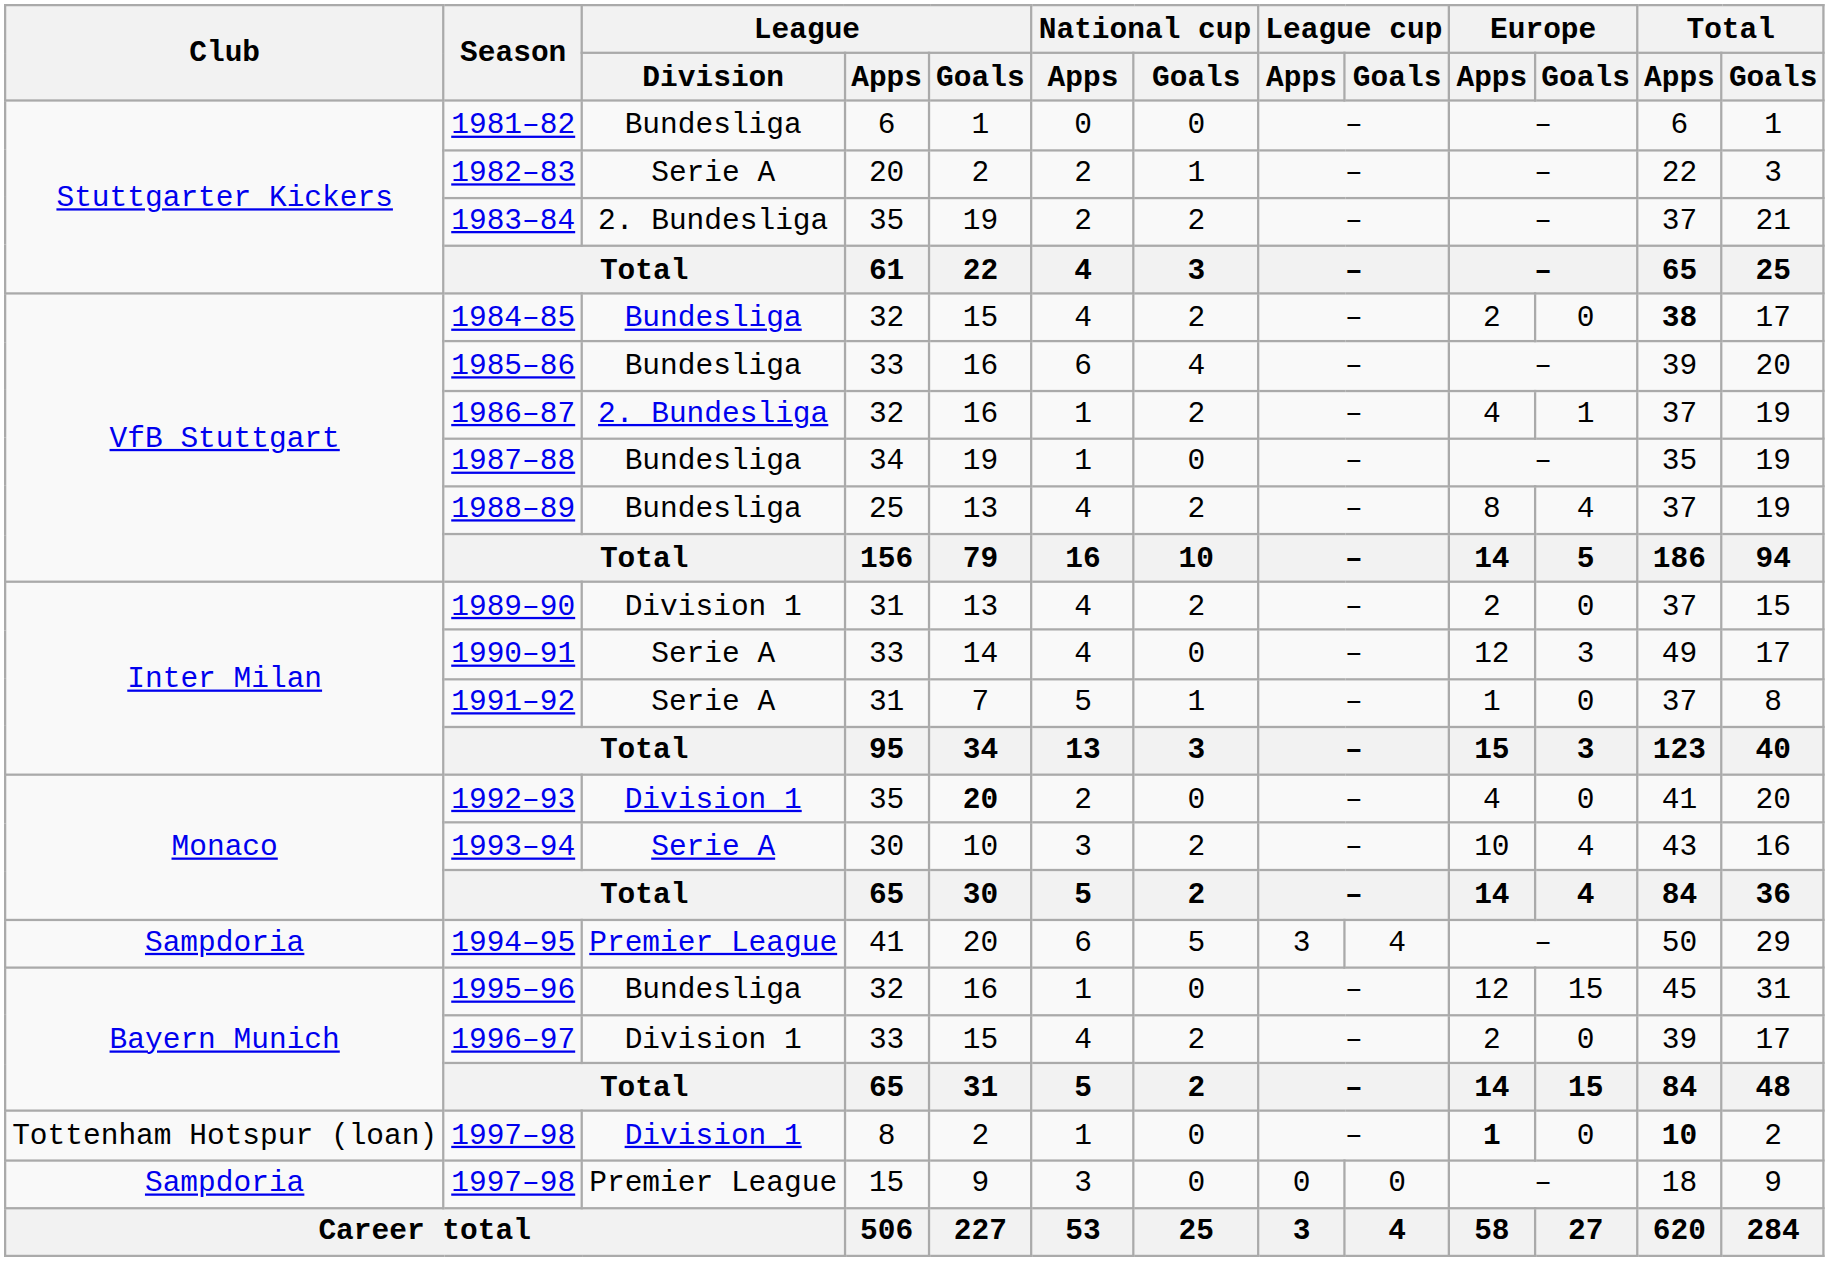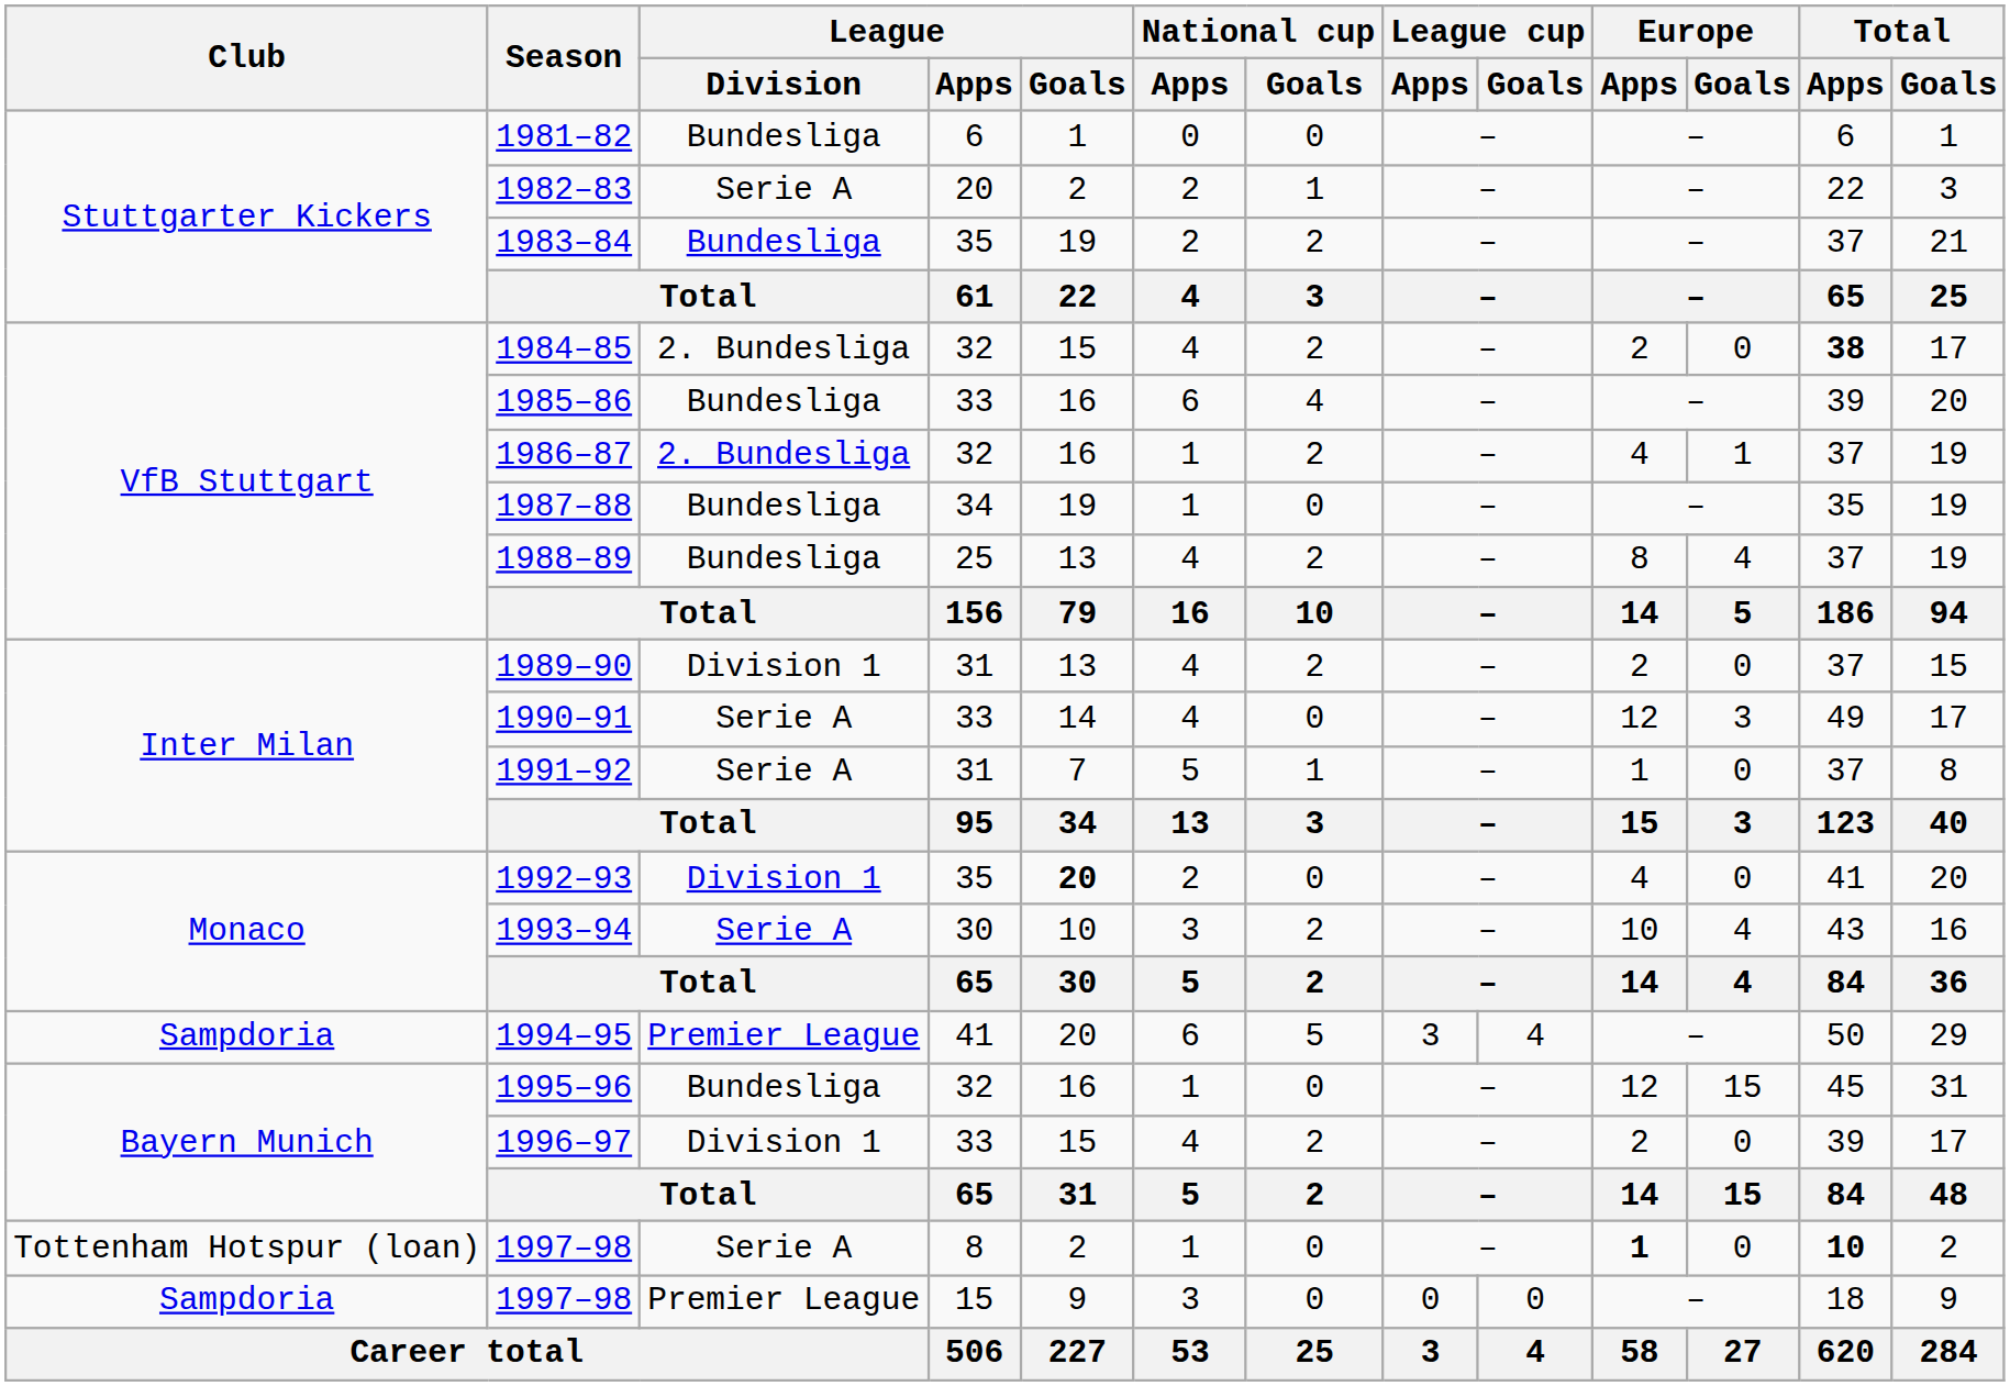 <table class=wikitable style=text-align:center>
 <tr>
 <th rowspan="2">Club</th>
 <th rowspan="2">Season</th>
 <th colspan="3">League</th>
 <th colspan="2">National cup</th>
 <th colspan="2">League cup</th>
 <th colspan="2">Europe</th>
 <th colspan="2">Total</th>
 </tr>
 <tr>
 <th>Division</th>
 <th>Apps</th>
 <th>Goals</th>
 <th>Apps</th>
 <th>Goals</th>
 <th>Apps</th>
 <th>Goals</th>
 <th>Apps</th>
 <th>Goals</th>
 <th>Apps</th>
 <th>Goals</th>
 </tr>
 <tr>
 <td rowspan="4"><a href='#'>Stuttgarter Kickers</a></td>
 <td><a href='#'>1981–82</a></td>
 <td>Bundesliga</td>
 <td>6</td>
 <td>1</td>
 <td>0</td>
 <td>0</td>
 <td colspan="2">–</td>
 <td colspan="2">–</td>
 <td>6</td>
 <td>1</td>
 </tr>
 <tr>
 <td><a href='#'>1982–83</a></td>
 <td>Serie A</td>
 <td>20</td>
 <td>2</td>
 <td>2</td>
 <td>1</td>
 <td colspan="2">–</td>
 <td colspan="2">–</td>
 <td>22</td>
 <td>3</td>
 </tr>
 <tr>
 <td><a href='#'>1983–84</a></td>
-<td>2. Bundesliga</td>
+<td><a href='#'>Bundesliga</a></td>
 <td>35</td>
 <td>19</td>
 <td>2</td>
 <td>2</td>
 <td colspan="2">–</td>
 <td colspan="2">–</td>
 <td>37</td>
 <td>21</td>
 </tr>
 <tr>
 <th colspan="2">Total</th>
 <th>61</th>
 <th>22</th>
 <th>4</th>
 <th>3</th>
 <th colspan="2">–</th>
 <th colspan="2">–</th>
 <th>65</th>
 <th>25</th>
 </tr>
 <tr>
 <td rowspan="6"><a href='#'>VfB Stuttgart</a></td>
 <td><a href='#'>1984–85</a></td>
-<td><a href='#'>Bundesliga</a></td>
+<td>2. Bundesliga</td>
 <td>32</td>
 <td>15</td>
 <td>4</td>
 <td>2</td>
 <td colspan="2">–</td>
 <td>2</td>
 <td>0</td>
 <td><strong>38</strong></td>
 <td>17</td>
 </tr>
 <tr>
 <td><a href='#'>1985–86</a></td>
 <td>Bundesliga</td>
 <td>33</td>
 <td>16</td>
 <td>6</td>
 <td>4</td>
 <td colspan="2">–</td>
 <td colspan="2">–</td>
 <td>39</td>
 <td>20</td>
 </tr>
 <tr>
 <td><a href='#'>1986–87</a></td>
 <td><a href='#'>2. Bundesliga</a></td>
 <td>32</td>
 <td>16</td>
 <td>1</td>
 <td>2</td>
 <td colspan="2">–</td>
 <td>4</td>
 <td>1</td>
 <td>37</td>
 <td>19</td>
 </tr>
 <tr>
 <td><a href='#'>1987–88</a></td>
 <td>Bundesliga</td>
 <td>34</td>
 <td>19</td>
 <td>1</td>
 <td>0</td>
 <td colspan="2">–</td>
 <td colspan="2">–</td>
 <td>35</td>
 <td>19</td>
 </tr>
 <tr>
 <td><a href='#'>1988–89</a></td>
 <td>Bundesliga</td>
 <td>25</td>
 <td>13</td>
 <td>4</td>
 <td>2</td>
 <td colspan="2">–</td>
 <td>8</td>
 <td>4</td>
 <td>37</td>
 <td>19</td>
 </tr>
 <tr>
 <th colspan="2">Total</th>
 <th>156</th>
 <th>79</th>
 <th>16</th>
 <th>10</th>
 <th colspan="2">–</th>
 <th>14</th>
 <th>5</th>
 <th>186</th>
 <th>94</th>
 </tr>
 <tr>
 <td rowspan="4"><a href='#'>Inter Milan</a></td>
 <td><a href='#'>1989–90</a></td>
 <td>Division 1</td>
 <td>31</td>
 <td>13</td>
 <td>4</td>
 <td>2</td>
 <td colspan="2">–</td>
 <td>2</td>
 <td>0</td>
 <td>37</td>
 <td>15</td>
 </tr>
 <tr>
 <td><a href='#'>1990–91</a></td>
 <td>Serie A</td>
 <td>33</td>
 <td>14</td>
 <td>4</td>
 <td>0</td>
 <td colspan="2">–</td>
 <td>12</td>
 <td>3</td>
 <td>49</td>
 <td>17</td>
 </tr>
 <tr>
 <td><a href='#'>1991–92</a></td>
 <td>Serie A</td>
 <td>31</td>
 <td>7</td>
 <td>5</td>
 <td>1</td>
 <td colspan="2">–</td>
 <td>1</td>
 <td>0</td>
 <td>37</td>
 <td>8</td>
 </tr>
 <tr>
 <th colspan="2">Total</th>
 <th>95</th>
 <th>34</th>
 <th>13</th>
 <th>3</th>
 <th colspan="2">–</th>
 <th>15</th>
 <th>3</th>
 <th>123</th>
 <th>40</th>
 </tr>
 <tr>
 <td rowspan="3"><a href='#'>Monaco</a></td>
 <td><a href='#'>1992–93</a></td>
 <td><a href='#'>Division 1</a></td>
 <td>35</td>
 <td><strong>20</strong></td>
 <td>2</td>
 <td>0</td>
 <td colspan="2">–</td>
 <td>4</td>
 <td>0</td>
 <td>41</td>
 <td>20</td>
 </tr>
 <tr>
 <td><a href='#'>1993–94</a></td>
 <td><a href='#'>Serie A</a></td>
 <td>30</td>
 <td>10</td>
 <td>3</td>
 <td>2</td>
 <td colspan="2">–</td>
 <td>10</td>
 <td>4</td>
 <td>43</td>
 <td>16</td>
 </tr>
 <tr>
 <th colspan="2">Total</th>
 <th>65</th>
 <th>30</th>
 <th>5</th>
 <th>2</th>
 <th colspan="2">–</th>
 <th>14</th>
 <th>4</th>
 <th>84</th>
 <th>36</th>
 </tr>
 <tr>
 <td><a href='#'>Sampdoria</a></td>
 <td><a href='#'>1994–95</a></td>
 <td><a href='#'>Premier League</a></td>
 <td>41</td>
 <td>20</td>
 <td>6</td>
 <td>5</td>
 <td>3</td>
 <td>4</td>
 <td colspan="2">–</td>
 <td>50</td>
 <td>29</td>
 </tr>
 <tr>
 <td rowspan="3"><a href='#'>Bayern Munich</a></td>
 <td><a href='#'>1995–96</a></td>
 <td>Bundesliga</td>
 <td>32</td>
 <td>16</td>
 <td>1</td>
 <td>0</td>
 <td colspan="2">–</td>
 <td>12</td>
 <td>15</td>
 <td>45</td>
 <td>31</td>
 </tr>
 <tr>
 <td><a href='#'>1996–97</a></td>
 <td>Division 1</td>
 <td>33</td>
 <td>15</td>
 <td>4</td>
 <td>2</td>
 <td colspan="2">–</td>
 <td>2</td>
 <td>0</td>
 <td>39</td>
 <td>17</td>
 </tr>
 <tr>
 <th colspan="2">Total</th>
 <th>65</th>
 <th>31</th>
 <th>5</th>
 <th>2</th>
 <th colspan="2">–</th>
 <th>14</th>
 <th>15</th>
 <th>84</th>
 <th>48</th>
 </tr>
 <tr>
 <td>Tottenham Hotspur (loan)</td>
 <td><a href='#'>1997–98</a></td>
-<td><a href='#'>Division 1</a></td>
+<td>Serie A</td>
 <td>8</td>
 <td>2</td>
 <td>1</td>
 <td>0</td>
 <td colspan="2">–</td>
 <td><strong>1</strong></td>
 <td>0</td>
 <td><strong>10</strong></td>
 <td>2</td>
 </tr>
 <tr>
 <td><a href='#'>Sampdoria</a></td>
 <td><a href='#'>1997–98</a></td>
 <td>Premier League</td>
 <td>15</td>
 <td>9</td>
 <td>3</td>
 <td>0</td>
 <td>0</td>
 <td>0</td>
 <td colspan="2">–</td>
 <td>18</td>
 <td>9</td>
 </tr>
 <tr>
 <th colspan="3">Career total</th>
 <th>506</th>
 <th>227</th>
 <th>53</th>
 <th>25</th>
 <th>3</th>
 <th>4</th>
 <th>58</th>
 <th>27</th>
 <th>620</th>
 <th>284</th>
 </tr>
 </table>
